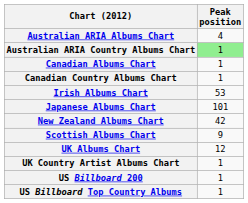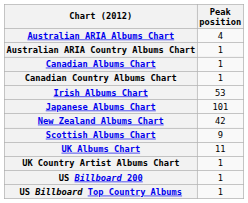 <table class="wikitable sortable plainrowheaders">
 <tr>
 <th scope="col">Chart (2012)</th>
 <th scope="col">Peak<br>position</th>
 </tr>
 <tr>
 <th scope="row"><a href='#'>Australian ARIA Albums Chart</a></th>
 <td style="text-align:center;">4</td>
 </tr>
 <tr>
 <th scope="row">Australian ARIA Country Albums Chart</th>
-<td style="background: lightgreen; text-align:center;">1</td>
+<td style="text-align:center;">1</td>
 </tr>
 <tr>
 <th scope="row"><a href='#'>Canadian Albums Chart</a></th>
 <td style="text-align:center;">1</td>
 </tr>
 <tr>
 <th scope="row">Canadian Country Albums Chart</th>
 <td style="text-align:center;">1</td>
 </tr>
 <tr>
 <th scope="row"><a href='#'>Irish Albums Chart</a></th>
 <td style="text-align:center;">53</td>
 </tr>
 <tr>
 <th scope="row"><a href='#'>Japanese Albums Chart</a></th>
 <td style="text-align:center;">101</td>
 </tr>
 <tr>
 <th scope="row"><a href='#'>New Zealand Albums Chart</a></th>
 <td style="text-align:center;">42</td>
 </tr>
 <tr>
 <th scope="row"><a href='#'>Scottish Albums Chart</a></th>
 <td style="text-align:center;">9</td>
 </tr>
 <tr>
 <th scope="row"><a href='#'>UK Albums Chart</a></th>
-<td style="text-align:center;">12</td>
+<td style="text-align:center;">11</td>
 </tr>
 <tr>
 <th scope="row">UK Country Artist Albums Chart</th>
 <td style="text-align:center;">1</td>
 </tr>
 <tr>
 <th scope="row">US <a href='#'><em>Billboard</em> 200</a></th>
 <td style="text-align:center;">1</td>
 </tr>
 <tr>
 <th scope="row">US <em>Billboard</em> <a href='#'>Top Country Albums</a></th>
 <td style="text-align:center;">1</td>
 </tr>
 </table>
